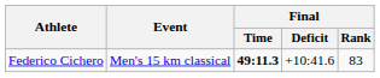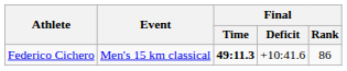 <table class="wikitable" style="font-size:90%">
 <tr>
 <th rowspan="2">Athlete</th>
 <th rowspan="2">Event</th>
 <th colspan="3">Final</th>
 </tr>
 <tr style="font-size:95%">
 <th>Time</th>
 <th>Deficit</th>
 <th>Rank</th>
 </tr>
 <tr align=center>
 <td align=left><a href='#'>Federico Cichero</a></td>
 <td align=left><a href='#'>Men's 15 km classical</a></td>
 <td><strong>49:11.3</strong></td>
 <td>+10:41.6</td>
-<td>83</td>
+<td>86</td>
 </tr>
 </table>
